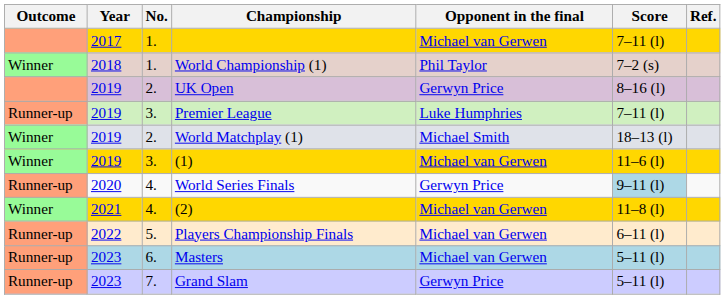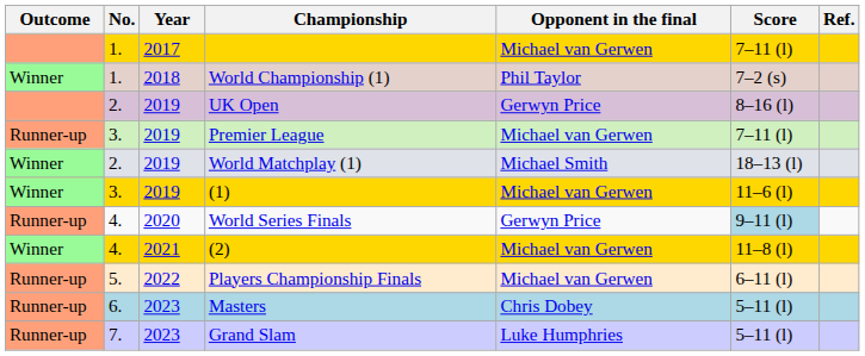 <table class="sortable wikitable">
 <tr>
 <th width="80">Outcome</th>
+<th width="20">No.</th>
 <th width="50">Year</th>
-<th width="20">No.</th>
 <th style="width:250px;">Championship</th>
 <th style="width:200px;">Opponent in the final</th>
 <th width="70">Score</th>
 <th width="20">Ref.</th>
 </tr>
 <tr style="background:gold;">
 <td style="background:#ffa07a;"></td>
+<td>1.</td>
 <td><a href='#'>2017</a></td>
-<td>1.</td>
 <td></td>
 <td> <a href='#'>Michael van Gerwen</a></td>
 <td>7–11 (l)</td>
 <td></td>
 </tr>
 <tr style="background:#e5d1cb;">
 <td style="background:#98FB98">Winner</td>
+<td>1.</td>
 <td><a href='#'>2018</a></td>
-<td>1.</td>
 <td><a href='#'>World Championship</a> (1)</td>
 <td> <a href='#'>Phil Taylor</a></td>
 <td>7–2 (s)</td>
 <td></td>
 </tr>
 <tr style="background:thistle">
 <td style="background:#ffa07a;"></td>
+<td>2.</td>
 <td><a href='#'>2019</a></td>
-<td>2.</td>
 <td><a href='#'>UK Open</a></td>
 <td> <a href='#'>Gerwyn Price</a></td>
 <td>8–16 (l)</td>
 <td></td>
 </tr>
 <tr style="background:#d0f0c0;">
 <td style="background:#ffa07a;">Runner-up</td>
+<td>3.</td>
 <td><a href='#'>2019</a></td>
-<td>3.</td>
 <td><a href='#'>Premier League</a></td>
-<td> <a href='#'>Luke Humphries</a></td>
+<td> <a href='#'>Michael van Gerwen</a></td>
 <td>7–11 (l)</td>
 <td></td>
 </tr>
 <tr style="background:#dfe2e9;">
 <td style="background:#98FB98">Winner</td>
+<td>2.</td>
 <td><a href='#'>2019</a></td>
-<td>2.</td>
 <td><a href='#'>World Matchplay</a> (1)</td>
 <td> <a href='#'>Michael Smith</a></td>
 <td>18–13 (l)</td>
 <td></td>
 </tr>
 <tr style="background:gold;">
 <td style="background:#98FB98">Winner</td>
+<td>3.</td>
 <td><a href='#'>2019</a></td>
-<td>3.</td>
 <td> (1)</td>
 <td> <a href='#'>Michael van Gerwen</a></td>
 <td>11–6 (l)</td>
 <td></td>
 </tr>
 <tr>
 <td style="background:#ffa07a;">Runner-up</td>
+<td>4.</td>
 <td><a href='#'>2020</a></td>
-<td>4.</td>
 <td><a href='#'>World Series Finals</a></td>
 <td> <a href='#'>Gerwyn Price</a></td>
 <td style="background: lightblue;">9–11 (l)</td>
 <td></td>
 </tr>
 <tr style="background:gold;">
 <td style="background:#98FB98">Winner</td>
+<td>4.</td>
 <td><a href='#'>2021</a></td>
-<td>4.</td>
 <td> (2)</td>
 <td> <a href='#'>Michael van Gerwen</a></td>
 <td>11–8 (l)</td>
 <td></td>
 </tr>
 <tr style="background:#ffebcd;">
 <td style="background:#ffa07a;">Runner-up</td>
+<td>5.</td>
 <td><a href='#'>2022</a></td>
-<td>5.</td>
 <td><a href='#'>Players Championship Finals</a></td>
 <td> <a href='#'>Michael van Gerwen</a></td>
 <td>6–11 (l)</td>
 <td></td>
 </tr>
 <tr style="background:lightblue;">
 <td style="background:#ffa07a;">Runner-up</td>
+<td>6.</td>
 <td><a href='#'>2023</a></td>
-<td>6.</td>
 <td><a href='#'>Masters</a></td>
-<td> <a href='#'>Michael van Gerwen</a></td>
+<td> <a href='#'>Chris Dobey</a></td>
 <td>5–11 (l)</td>
 <td></td>
 </tr>
 <tr style="background:#ccf;">
 <td style="background:#ffa07a;">Runner-up</td>
+<td>7.</td>
 <td><a href='#'>2023</a></td>
-<td>7.</td>
 <td><a href='#'>Grand Slam</a></td>
-<td> <a href='#'>Gerwyn Price</a></td>
+<td> <a href='#'>Luke Humphries</a></td>
 <td>5–11 (l)</td>
 <td></td>
 </tr>
 </table>
